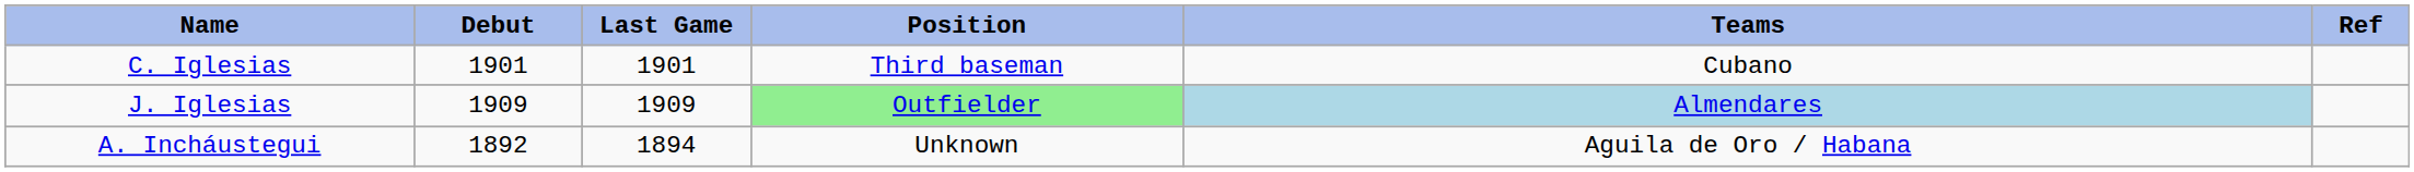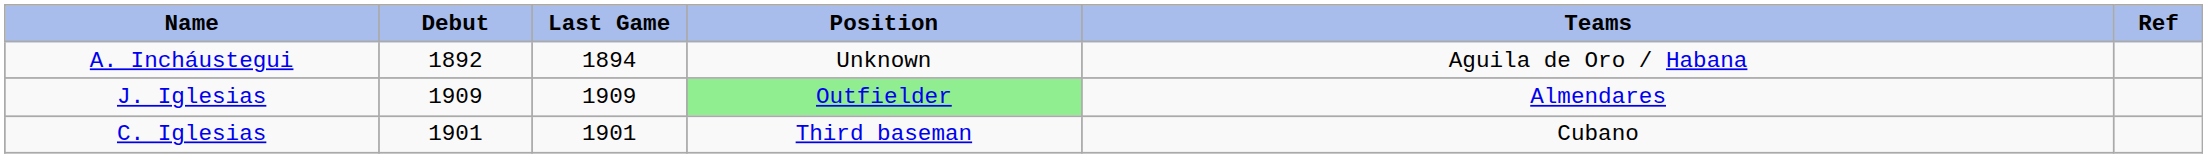 <table class="wikitable" style="width: 100%">
 <tr>
 <th style="background:#a8bdec; width:17%;">Name</th>
 <th style="width:7%; background:#a8bdec;">Debut</th>
 <th style="width:7%; background:#a8bdec;">Last Game</th>
 <th style="width:18%; background:#a8bdec;">Position</th>
 <th style="width:47%; background:#a8bdec;">Teams</th>
 <th style="width:4%; background:#a8bdec;">Ref</th>
 </tr>
 <tr align=center>
+<td><a href='#'>A. Incháustegui</a></td>
+<td>1892</td>
+<td>1894</td>
+<td>Unknown</td>
+<td>Aguila de Oro / <a href='#'>Habana</a></td>
+<td></td>
+</tr>
+<tr align=center>
+<td><a href='#'>J. Iglesias</a></td>
+<td>1909</td>
+<td>1909</td>
+<td style="background: lightgreen;"><a href='#'>Outfielder</a></td>
+<td><a href='#'>Almendares</a></td>
+<td></td>
+</tr>
+<tr align=center>
 <td><a href='#'>C. Iglesias</a></td>
 <td>1901</td>
 <td>1901</td>
 <td><a href='#'>Third baseman</a></td>
 <td>Cubano</td>
 <td></td>
 </tr>
-<tr align=center>
-<td><a href='#'>J. Iglesias</a></td>
-<td>1909</td>
-<td>1909</td>
-<td style="background: lightgreen;"><a href='#'>Outfielder</a></td>
-<td style="background: lightblue;"><a href='#'>Almendares</a></td>
-<td></td>
-</tr>
-<tr align=center>
-<td><a href='#'>A. Incháustegui</a></td>
-<td>1892</td>
-<td>1894</td>
-<td>Unknown</td>
-<td>Aguila de Oro / <a href='#'>Habana</a></td>
-<td></td>
-</tr>
 </table>
